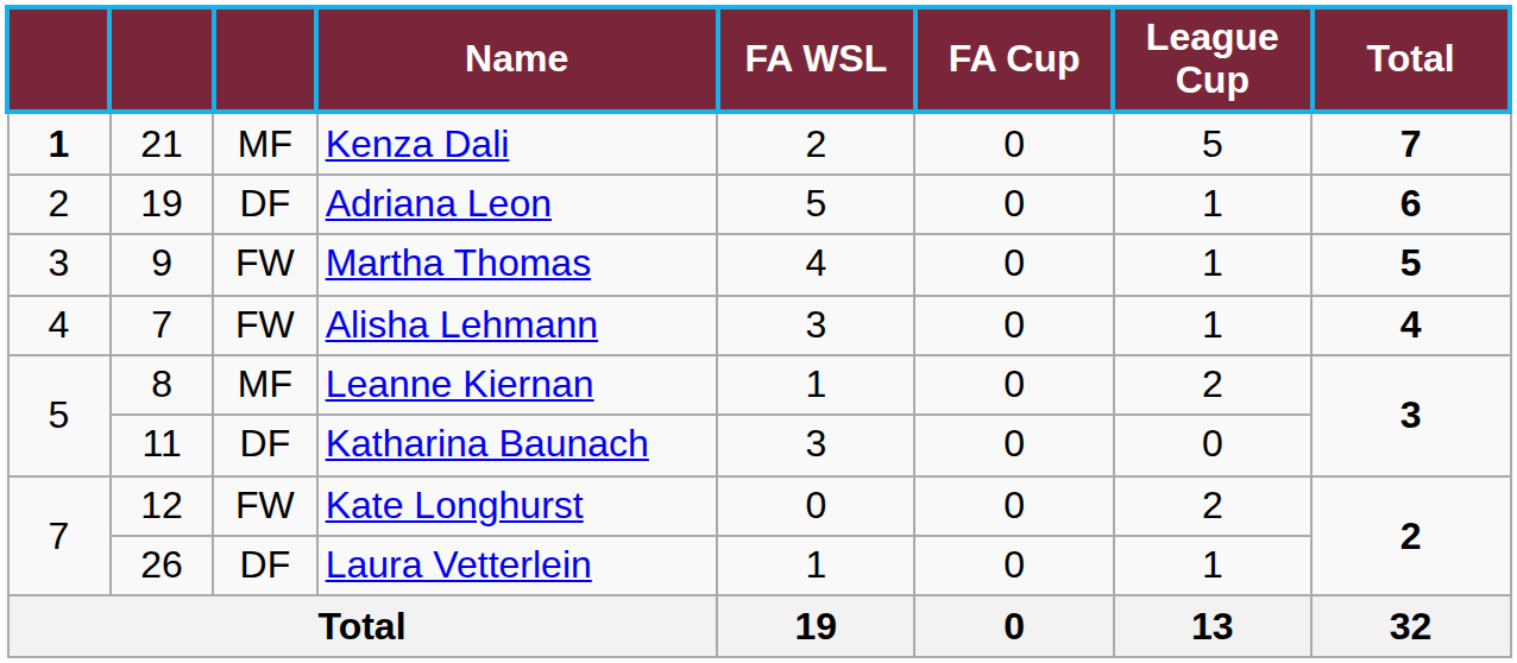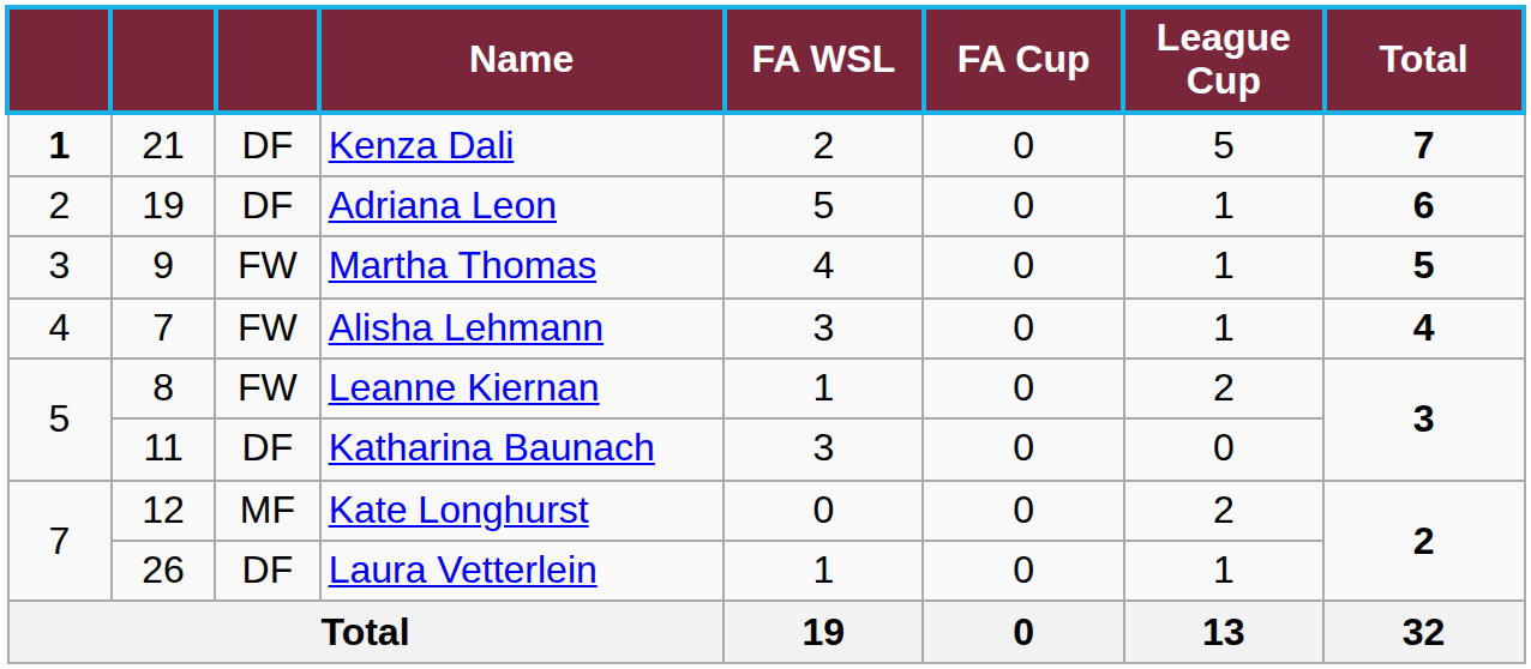 <table class="wikitable" style="text-align:center;">
 <tr>
 <th style="background:#7A263A;color:white;border:2px solid #1BB1E7; width:35px;"></th>
 <th style="background:#7A263A;color:white;border:2px solid #1BB1E7; width:35px;"></th>
 <th style="background:#7A263A;color:white;border:2px solid #1BB1E7; width:35px;"></th>
 <th style="background:#7A263A;color:white;border:2px solid #1BB1E7; width:160px;">Name</th>
 <th style="background:#7A263A;color:white;border:2px solid #1BB1E7; width:75px;">FA WSL</th>
 <th style="background:#7A263A;color:white;border:2px solid #1BB1E7; width:75px;">FA Cup</th>
 <th style="background:#7A263A;color:white;border:2px solid #1BB1E7; width:75px;">League Cup</th>
 <th style="background:#7A263A;color:white;border:2px solid #1BB1E7; width:75px;">Total</th>
 </tr>
 <tr>
 <td><strong>1</strong></td>
 <td>21</td>
-<td>MF</td>
+<td>DF</td>
 <td align="left"> <a href='#'>Kenza Dali</a></td>
 <td>2</td>
 <td>0</td>
 <td>5</td>
 <td><strong>7</strong></td>
 </tr>
 <tr>
 <td>2</td>
 <td>19</td>
 <td>DF</td>
 <td align="left"> <a href='#'>Adriana Leon</a></td>
 <td>5</td>
 <td>0</td>
 <td>1</td>
 <td><strong>6</strong></td>
 </tr>
 <tr>
 <td>3</td>
 <td>9</td>
 <td>FW</td>
 <td align="left"> <a href='#'>Martha Thomas</a></td>
 <td>4</td>
 <td>0</td>
 <td>1</td>
 <td><strong>5</strong></td>
 </tr>
 <tr>
 <td>4</td>
 <td>7</td>
 <td>FW</td>
 <td align="left"> <a href='#'>Alisha Lehmann</a></td>
 <td>3</td>
 <td>0</td>
 <td>1</td>
 <td><strong>4</strong></td>
 </tr>
 <tr>
 <td rowspan="2">5</td>
 <td>8</td>
-<td>MF</td>
+<td>FW</td>
 <td align="left"> <a href='#'>Leanne Kiernan</a></td>
 <td>1</td>
 <td>0</td>
 <td>2</td>
 <td rowspan="2"><strong>3</strong></td>
 </tr>
 <tr>
 <td>11</td>
 <td>DF</td>
 <td align="left"> <a href='#'>Katharina Baunach</a></td>
 <td>3</td>
 <td>0</td>
 <td>0</td>
 </tr>
 <tr>
 <td rowspan="2">7</td>
 <td>12</td>
-<td>FW</td>
+<td>MF</td>
 <td align="left"> <a href='#'>Kate Longhurst</a></td>
 <td>0</td>
 <td>0</td>
 <td>2</td>
 <td rowspan="2"><strong>2</strong></td>
 </tr>
 <tr>
 <td>26</td>
 <td>DF</td>
 <td align="left"> <a href='#'>Laura Vetterlein</a></td>
 <td>1</td>
 <td>0</td>
 <td>1</td>
 </tr>
 <tr>
 <th colspan="4">Total</th>
 <th>19</th>
 <th>0</th>
 <th>13</th>
 <th>32</th>
 </tr>
 </table>
